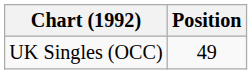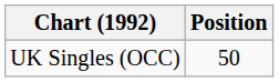 <table class="wikitable">
 <tr>
 <th>Chart (1992)</th>
 <th>Position</th>
 </tr>
 <tr>
 <td>UK Singles (OCC)</td>
-<td style="text-align:center;">49</td>
+<td style="text-align:center;">50</td>
 </tr>
 </table>
